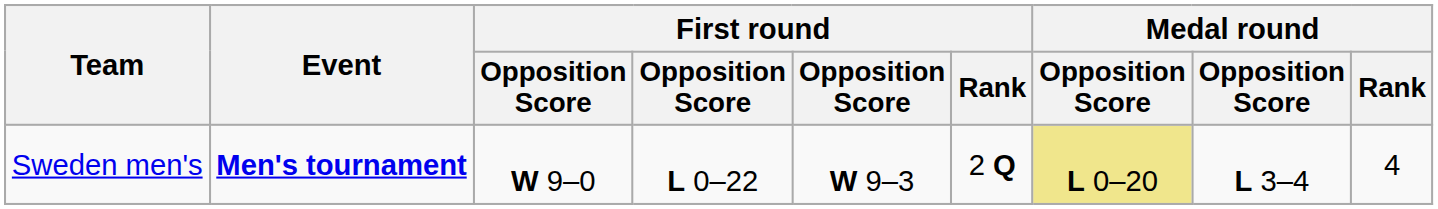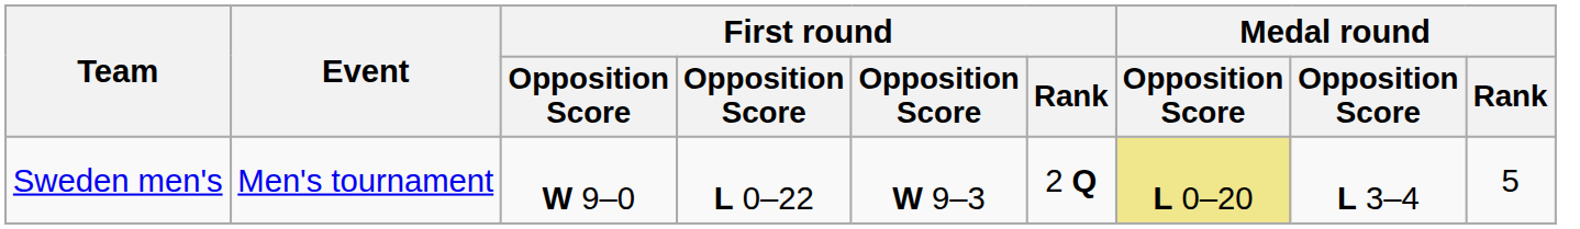 <table class="wikitable" style="font-size:90%">
 <tr>
 <th rowspan=2>Team</th>
 <th rowspan=2>Event</th>
 <th colspan=4>First round</th>
 <th colspan=3>Medal round</th>
 </tr>
 <tr style="font-size:95%">
 <th>Opposition<br>Score</th>
 <th>Opposition<br>Score</th>
 <th>Opposition<br>Score</th>
 <th>Rank</th>
 <th>Opposition<br>Score</th>
 <th>Opposition<br>Score</th>
 <th>Rank</th>
 </tr>
 <tr align=center>
 <td align=left><a href='#'>Sweden men's</a></td>
-<td align=left><strong><a href='#'>Men's tournament</a></strong></td>
+<td align=left><a href='#'>Men's tournament</a></td>
 <td><br><strong>W</strong> 9–0</td>
 <td><br><strong>L</strong> 0–22</td>
 <td><br><strong>W</strong> 9–3</td>
 <td>2 <strong>Q</strong></td>
 <td style="background: khaki;"><br><strong>L</strong> 0–20</td>
 <td><br><strong>L</strong> 3–4</td>
-<td>4</td>
+<td>5</td>
 </tr>
 </table>
